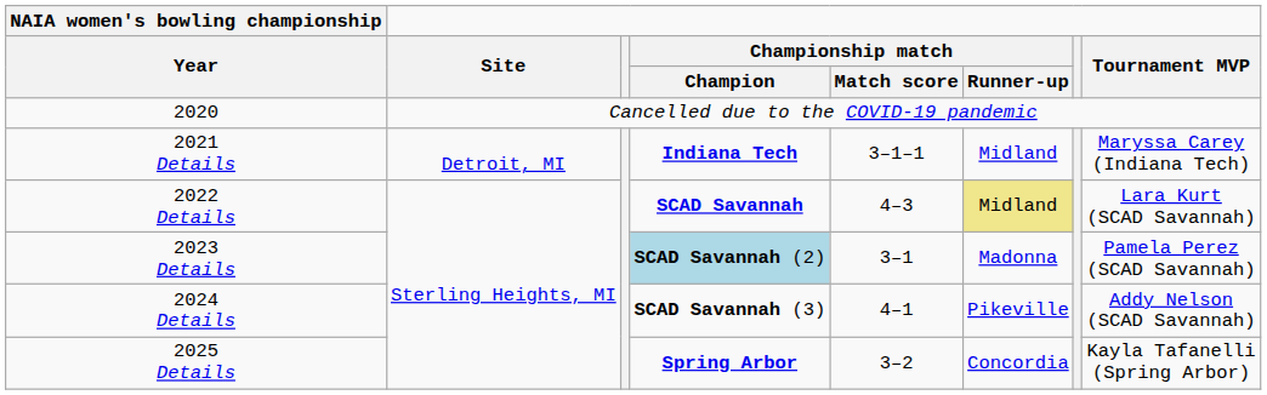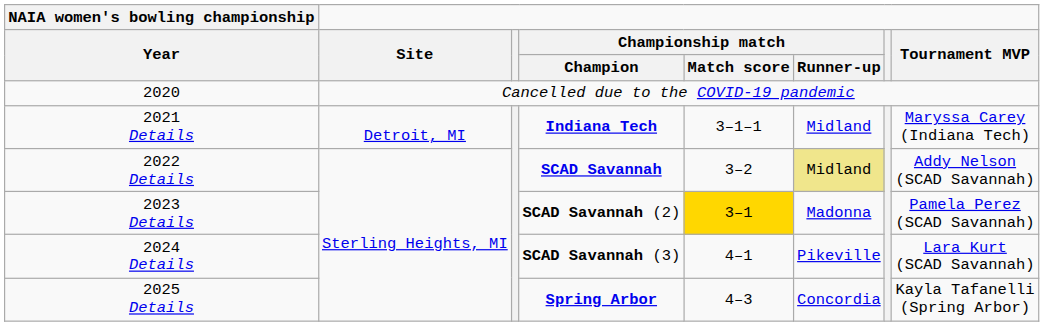 <table class="wikitable" style="text-align:center">
 <tr>
 <th style=>NAIA women's bowling championship</th>
 </tr>
 <tr>
 <th rowspan=2>Year</th>
 <th rowspan=2>Site</th>
 <th rowspan=2></th>
 <th colspan=3>Championship match</th>
 <th rowspan=2></th>
 <th rowspan=2>Tournament MVP</th>
 </tr>
 <tr>
 <th>Champion</th>
 <th>Match score</th>
 <th>Runner-up</th>
 </tr>
 <tr>
 <td>2020</td>
 <td colspan=8><em>Cancelled due to the <a href='#'>COVID-19 pandemic</a></em></td>
 </tr>
 <tr>
 <td>2021 <br> <em><a href='#'>Details</a></em></td>
 <td><br><a href='#'>Detroit, MI</a></td>
 <th rowspan=5></th>
 <td><strong><a href='#'>Indiana Tech</a></strong></td>
 <td>3–1–1</td>
 <td><a href='#'>Midland</a></td>
 <th rowspan=5></th>
 <td><a href='#'>Maryssa Carey</a><br>(Indiana Tech)</td>
 </tr>
 <tr>
 <td>2022 <br> <em><a href='#'>Details</a></em></td>
 <td rowspan=4><br><a href='#'>Sterling Heights, MI</a></td>
 <td><strong><a href='#'>SCAD Savannah</a></strong></td>
-<td>4–3</td>
+<td>3–2</td>
 <td style="background: khaki;">Midland</td>
-<td><a href='#'>Lara Kurt</a><br>(SCAD Savannah)</td>
+<td><a href='#'>Addy Nelson</a><br>(SCAD Savannah)</td>
 </tr>
 <tr>
 <td>2023 <br> <em><a href='#'>Details</a></em></td>
-<td style="background: lightblue;"><strong>SCAD Savannah</strong> (2)</td>
-<td>3–1</td>
+<td><strong>SCAD Savannah</strong> (2)</td>
+<td style="background: gold;">3–1</td>
 <td><a href='#'>Madonna</a></td>
 <td><a href='#'>Pamela Perez</a><br>(SCAD Savannah)</td>
 </tr>
 <tr>
 <td>2024 <br> <em><a href='#'>Details</a></em></td>
 <td><strong>SCAD Savannah</strong> (3)</td>
 <td>4–1</td>
 <td><a href='#'>Pikeville</a></td>
-<td><a href='#'>Addy Nelson</a><br>(SCAD Savannah)</td>
+<td><a href='#'>Lara Kurt</a><br>(SCAD Savannah)</td>
 </tr>
 <tr>
 <td>2025 <br> <em><a href='#'>Details</a></em></td>
 <td><strong><a href='#'>Spring Arbor</a></strong></td>
-<td>3–2</td>
+<td>4–3</td>
 <td><a href='#'>Concordia</a></td>
 <td>Kayla Tafanelli<br>(Spring Arbor)</td>
 </tr>
 </table>
